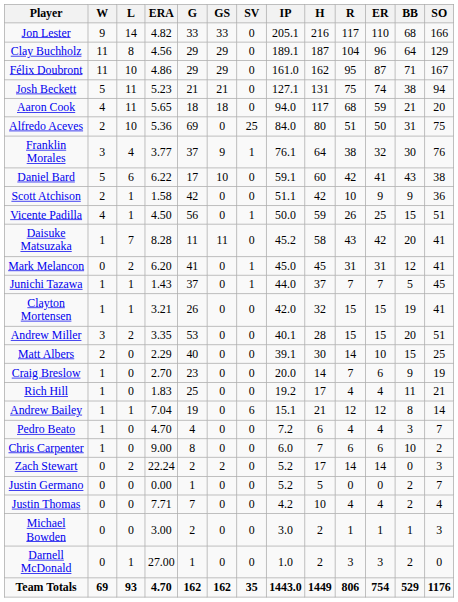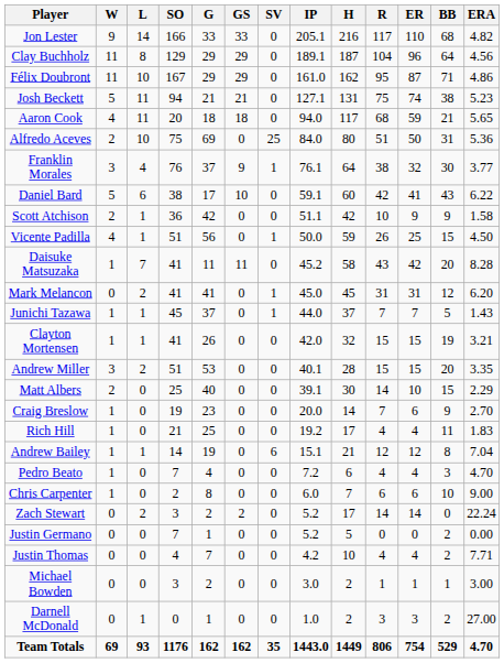 <table class=wikitable style="text-align:center">
 <tr>
 <th bgcolor=#DDDDFF; width="20%">Player</th>
 <th bgcolor=#DDDDFF; width="7%">W</th>
 <th bgcolor=#DDDDFF; width="7%">L</th>
-<th bgcolor=#DDDDFF; width="7%">ERA</th>
+<th bgcolor=#DDDDFF; width="7%">SO</th>
 <th bgcolor=#DDDDFF; width="7%">G</th>
 <th bgcolor=#DDDDFF; width="7%">GS</th>
 <th bgcolor=#DDDDFF; width="7%">SV</th>
 <th bgcolor=#DDDDFF; width="7%">IP</th>
 <th bgcolor=#DDDDFF; width="7%">H</th>
 <th bgcolor=#DDDDFF; width="7%">R</th>
 <th bgcolor=#DDDDFF; width="7%">ER</th>
 <th bgcolor=#DDDDFF; width="7%">BB</th>
-<th bgcolor=#DDDDFF; width="7%">SO</th>
+<th bgcolor=#DDDDFF; width="7%">ERA</th>
 </tr>
 <tr>
 <td><a href='#'>Jon Lester</a></td>
 <td>9</td>
 <td>14</td>
-<td>4.82</td>
+<td>166</td>
 <td>33</td>
 <td>33</td>
 <td>0</td>
 <td>205.1</td>
 <td>216</td>
 <td>117</td>
 <td>110</td>
 <td>68</td>
-<td>166</td>
+<td>4.82</td>
 </tr>
 <tr>
 <td><a href='#'>Clay Buchholz</a></td>
 <td>11</td>
 <td>8</td>
-<td>4.56</td>
+<td>129</td>
 <td>29</td>
 <td>29</td>
 <td>0</td>
 <td>189.1</td>
 <td>187</td>
 <td>104</td>
 <td>96</td>
 <td>64</td>
-<td>129</td>
+<td>4.56</td>
 </tr>
 <tr>
 <td><a href='#'>Félix Doubront</a></td>
 <td>11</td>
 <td>10</td>
-<td>4.86</td>
+<td>167</td>
 <td>29</td>
 <td>29</td>
 <td>0</td>
 <td>161.0</td>
 <td>162</td>
 <td>95</td>
 <td>87</td>
 <td>71</td>
-<td>167</td>
+<td>4.86</td>
 </tr>
 <tr>
 <td><a href='#'>Josh Beckett</a></td>
 <td>5</td>
 <td>11</td>
-<td>5.23</td>
+<td>94</td>
 <td>21</td>
 <td>21</td>
 <td>0</td>
 <td>127.1</td>
 <td>131</td>
 <td>75</td>
 <td>74</td>
 <td>38</td>
-<td>94</td>
+<td>5.23</td>
 </tr>
 <tr>
 <td><a href='#'>Aaron Cook</a></td>
 <td>4</td>
 <td>11</td>
-<td>5.65</td>
+<td>20</td>
 <td>18</td>
 <td>18</td>
 <td>0</td>
 <td>94.0</td>
 <td>117</td>
 <td>68</td>
 <td>59</td>
 <td>21</td>
-<td>20</td>
+<td>5.65</td>
 </tr>
 <tr>
 <td><a href='#'>Alfredo Aceves</a></td>
 <td>2</td>
 <td>10</td>
-<td>5.36</td>
+<td>75</td>
 <td>69</td>
 <td>0</td>
 <td>25</td>
 <td>84.0</td>
 <td>80</td>
 <td>51</td>
 <td>50</td>
 <td>31</td>
-<td>75</td>
+<td>5.36</td>
 </tr>
 <tr>
 <td><a href='#'>Franklin Morales</a></td>
 <td>3</td>
 <td>4</td>
-<td>3.77</td>
+<td>76</td>
 <td>37</td>
 <td>9</td>
 <td>1</td>
 <td>76.1</td>
 <td>64</td>
 <td>38</td>
 <td>32</td>
 <td>30</td>
-<td>76</td>
+<td>3.77</td>
 </tr>
 <tr>
 <td><a href='#'>Daniel Bard</a></td>
 <td>5</td>
 <td>6</td>
-<td>6.22</td>
+<td>38</td>
 <td>17</td>
 <td>10</td>
 <td>0</td>
 <td>59.1</td>
 <td>60</td>
 <td>42</td>
 <td>41</td>
 <td>43</td>
-<td>38</td>
+<td>6.22</td>
 </tr>
 <tr>
 <td><a href='#'>Scott Atchison</a></td>
 <td>2</td>
 <td>1</td>
-<td>1.58</td>
+<td>36</td>
 <td>42</td>
 <td>0</td>
 <td>0</td>
 <td>51.1</td>
 <td>42</td>
 <td>10</td>
 <td>9</td>
 <td>9</td>
-<td>36</td>
+<td>1.58</td>
 </tr>
 <tr>
 <td><a href='#'>Vicente Padilla</a></td>
 <td>4</td>
 <td>1</td>
-<td>4.50</td>
+<td>51</td>
 <td>56</td>
 <td>0</td>
 <td>1</td>
 <td>50.0</td>
 <td>59</td>
 <td>26</td>
 <td>25</td>
 <td>15</td>
-<td>51</td>
+<td>4.50</td>
 </tr>
 <tr>
 <td><a href='#'>Daisuke Matsuzaka</a></td>
 <td>1</td>
 <td>7</td>
-<td>8.28</td>
+<td>41</td>
 <td>11</td>
 <td>11</td>
 <td>0</td>
 <td>45.2</td>
 <td>58</td>
 <td>43</td>
 <td>42</td>
 <td>20</td>
-<td>41</td>
+<td>8.28</td>
 </tr>
 <tr>
 <td><a href='#'>Mark Melancon</a></td>
 <td>0</td>
 <td>2</td>
-<td>6.20</td>
+<td>41</td>
 <td>41</td>
 <td>0</td>
 <td>1</td>
 <td>45.0</td>
 <td>45</td>
 <td>31</td>
 <td>31</td>
 <td>12</td>
-<td>41</td>
+<td>6.20</td>
 </tr>
 <tr>
 <td><a href='#'>Junichi Tazawa</a></td>
 <td>1</td>
 <td>1</td>
-<td>1.43</td>
+<td>45</td>
 <td>37</td>
 <td>0</td>
 <td>1</td>
 <td>44.0</td>
 <td>37</td>
 <td>7</td>
 <td>7</td>
 <td>5</td>
-<td>45</td>
+<td>1.43</td>
 </tr>
 <tr>
 <td><a href='#'>Clayton Mortensen</a></td>
 <td>1</td>
 <td>1</td>
-<td>3.21</td>
+<td>41</td>
 <td>26</td>
 <td>0</td>
 <td>0</td>
 <td>42.0</td>
 <td>32</td>
 <td>15</td>
 <td>15</td>
 <td>19</td>
-<td>41</td>
+<td>3.21</td>
 </tr>
 <tr>
 <td><a href='#'>Andrew Miller</a></td>
 <td>3</td>
 <td>2</td>
-<td>3.35</td>
+<td>51</td>
 <td>53</td>
 <td>0</td>
 <td>0</td>
 <td>40.1</td>
 <td>28</td>
 <td>15</td>
 <td>15</td>
 <td>20</td>
-<td>51</td>
+<td>3.35</td>
 </tr>
 <tr>
 <td><a href='#'>Matt Albers</a></td>
 <td>2</td>
 <td>0</td>
-<td>2.29</td>
+<td>25</td>
 <td>40</td>
 <td>0</td>
 <td>0</td>
 <td>39.1</td>
 <td>30</td>
 <td>14</td>
 <td>10</td>
 <td>15</td>
-<td>25</td>
+<td>2.29</td>
 </tr>
 <tr>
 <td><a href='#'>Craig Breslow</a></td>
 <td>1</td>
 <td>0</td>
-<td>2.70</td>
+<td>19</td>
 <td>23</td>
 <td>0</td>
 <td>0</td>
 <td>20.0</td>
 <td>14</td>
 <td>7</td>
 <td>6</td>
 <td>9</td>
-<td>19</td>
+<td>2.70</td>
 </tr>
 <tr>
 <td><a href='#'>Rich Hill</a></td>
 <td>1</td>
 <td>0</td>
-<td>1.83</td>
+<td>21</td>
 <td>25</td>
 <td>0</td>
 <td>0</td>
 <td>19.2</td>
 <td>17</td>
 <td>4</td>
 <td>4</td>
 <td>11</td>
-<td>21</td>
+<td>1.83</td>
 </tr>
 <tr>
 <td><a href='#'>Andrew Bailey</a></td>
 <td>1</td>
 <td>1</td>
-<td>7.04</td>
+<td>14</td>
 <td>19</td>
 <td>0</td>
 <td>6</td>
 <td>15.1</td>
 <td>21</td>
 <td>12</td>
 <td>12</td>
 <td>8</td>
-<td>14</td>
+<td>7.04</td>
 </tr>
 <tr>
 <td><a href='#'>Pedro Beato</a></td>
 <td>1</td>
 <td>0</td>
-<td>4.70</td>
+<td>7</td>
 <td>4</td>
 <td>0</td>
 <td>0</td>
 <td>7.2</td>
 <td>6</td>
 <td>4</td>
 <td>4</td>
 <td>3</td>
-<td>7</td>
+<td>4.70</td>
 </tr>
 <tr>
 <td><a href='#'>Chris Carpenter</a></td>
 <td>1</td>
 <td>0</td>
-<td>9.00</td>
+<td>2</td>
 <td>8</td>
 <td>0</td>
 <td>0</td>
 <td>6.0</td>
 <td>7</td>
 <td>6</td>
 <td>6</td>
 <td>10</td>
-<td>2</td>
+<td>9.00</td>
 </tr>
 <tr>
 <td><a href='#'>Zach Stewart</a></td>
 <td>0</td>
 <td>2</td>
-<td>22.24</td>
+<td>3</td>
 <td>2</td>
 <td>2</td>
 <td>0</td>
 <td>5.2</td>
 <td>17</td>
 <td>14</td>
 <td>14</td>
 <td>0</td>
-<td>3</td>
+<td>22.24</td>
 </tr>
 <tr>
 <td><a href='#'>Justin Germano</a></td>
 <td>0</td>
 <td>0</td>
-<td>0.00</td>
+<td>7</td>
 <td>1</td>
 <td>0</td>
 <td>0</td>
 <td>5.2</td>
 <td>5</td>
 <td>0</td>
 <td>0</td>
 <td>2</td>
-<td>7</td>
+<td>0.00</td>
 </tr>
 <tr>
 <td><a href='#'>Justin Thomas</a></td>
 <td>0</td>
 <td>0</td>
-<td>7.71</td>
+<td>4</td>
 <td>7</td>
 <td>0</td>
 <td>0</td>
 <td>4.2</td>
 <td>10</td>
 <td>4</td>
 <td>4</td>
 <td>2</td>
-<td>4</td>
+<td>7.71</td>
 </tr>
 <tr>
 <td><a href='#'>Michael Bowden</a></td>
 <td>0</td>
 <td>0</td>
-<td>3.00</td>
+<td>3</td>
 <td>2</td>
 <td>0</td>
 <td>0</td>
 <td>3.0</td>
 <td>2</td>
 <td>1</td>
 <td>1</td>
 <td>1</td>
-<td>3</td>
+<td>3.00</td>
 </tr>
 <tr>
 <td><a href='#'>Darnell McDonald</a></td>
 <td>0</td>
 <td>1</td>
-<td>27.00</td>
+<td>0</td>
 <td>1</td>
 <td>0</td>
 <td>0</td>
 <td>1.0</td>
 <td>2</td>
 <td>3</td>
 <td>3</td>
 <td>2</td>
-<td>0</td>
+<td>27.00</td>
 </tr>
 <tr>
 <td><strong>Team Totals</strong></td>
 <td><strong>69</strong></td>
 <td><strong>93</strong></td>
-<td><strong>4.70</strong></td>
+<td><strong>1176</strong></td>
 <td><strong>162</strong></td>
 <td><strong>162</strong></td>
 <td><strong>35</strong></td>
 <td><strong>1443.0</strong></td>
 <td><strong>1449</strong></td>
 <td><strong>806</strong></td>
 <td><strong>754</strong></td>
 <td><strong>529</strong></td>
-<td><strong>1176</strong></td>
+<td><strong>4.70</strong></td>
 </tr>
 </table>
